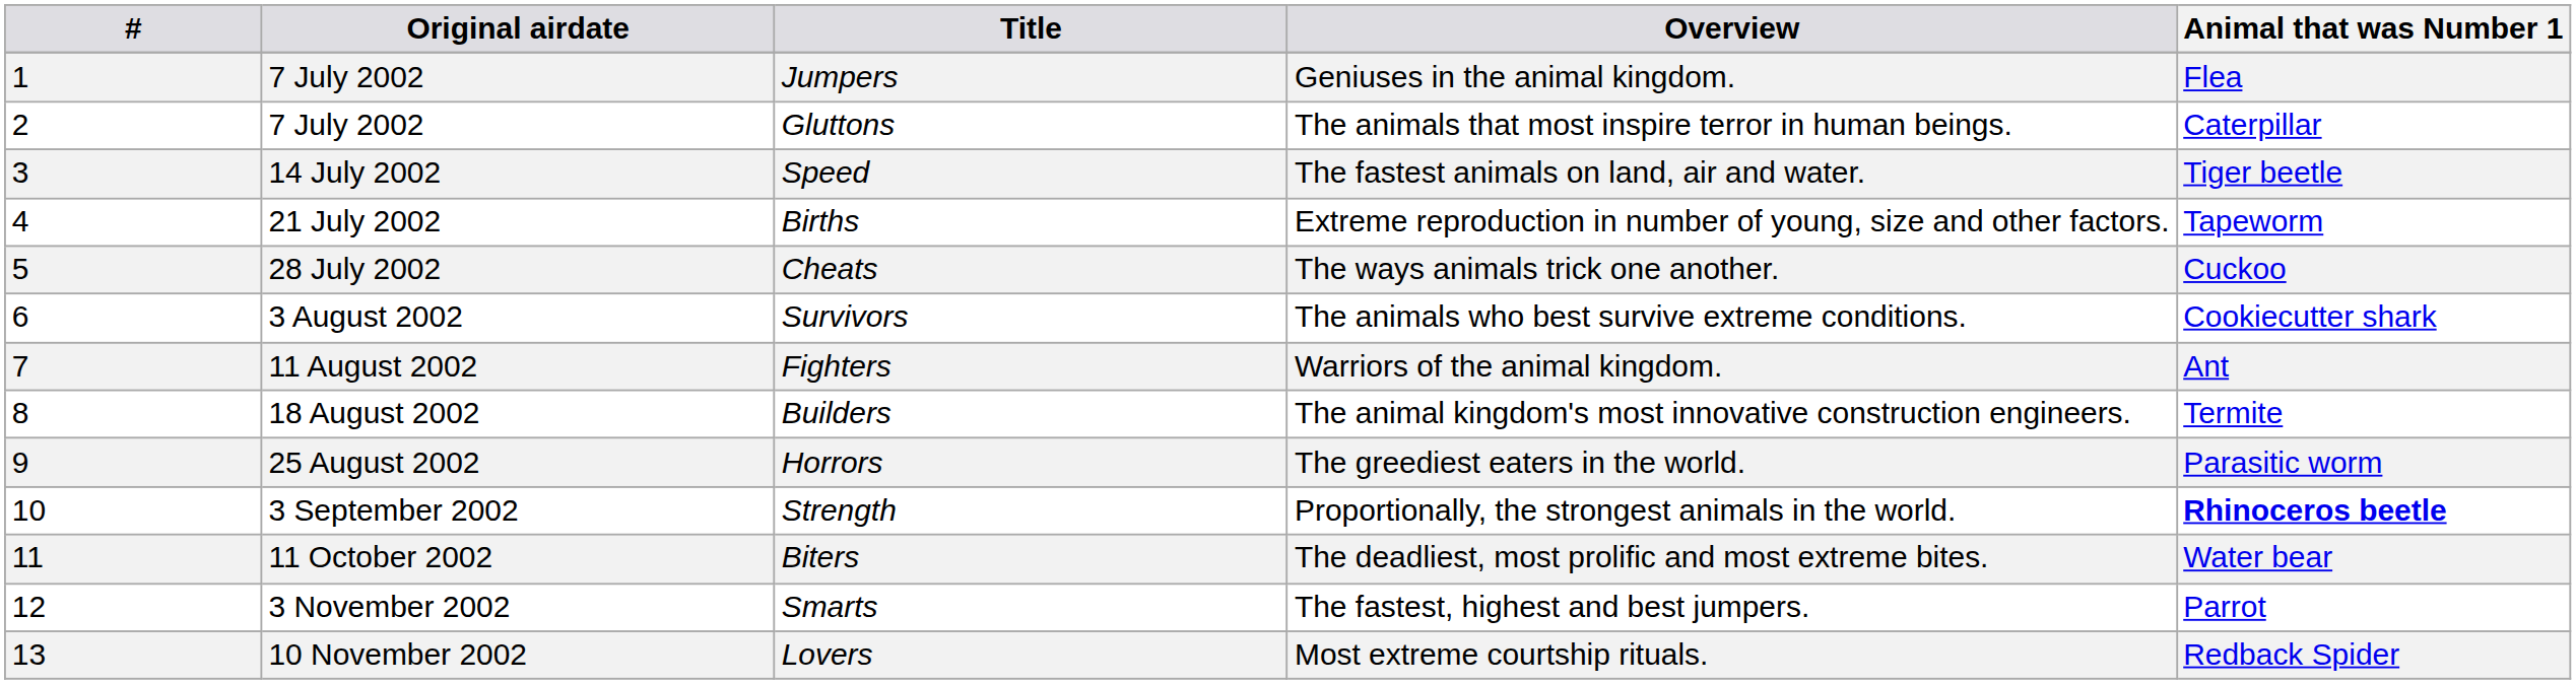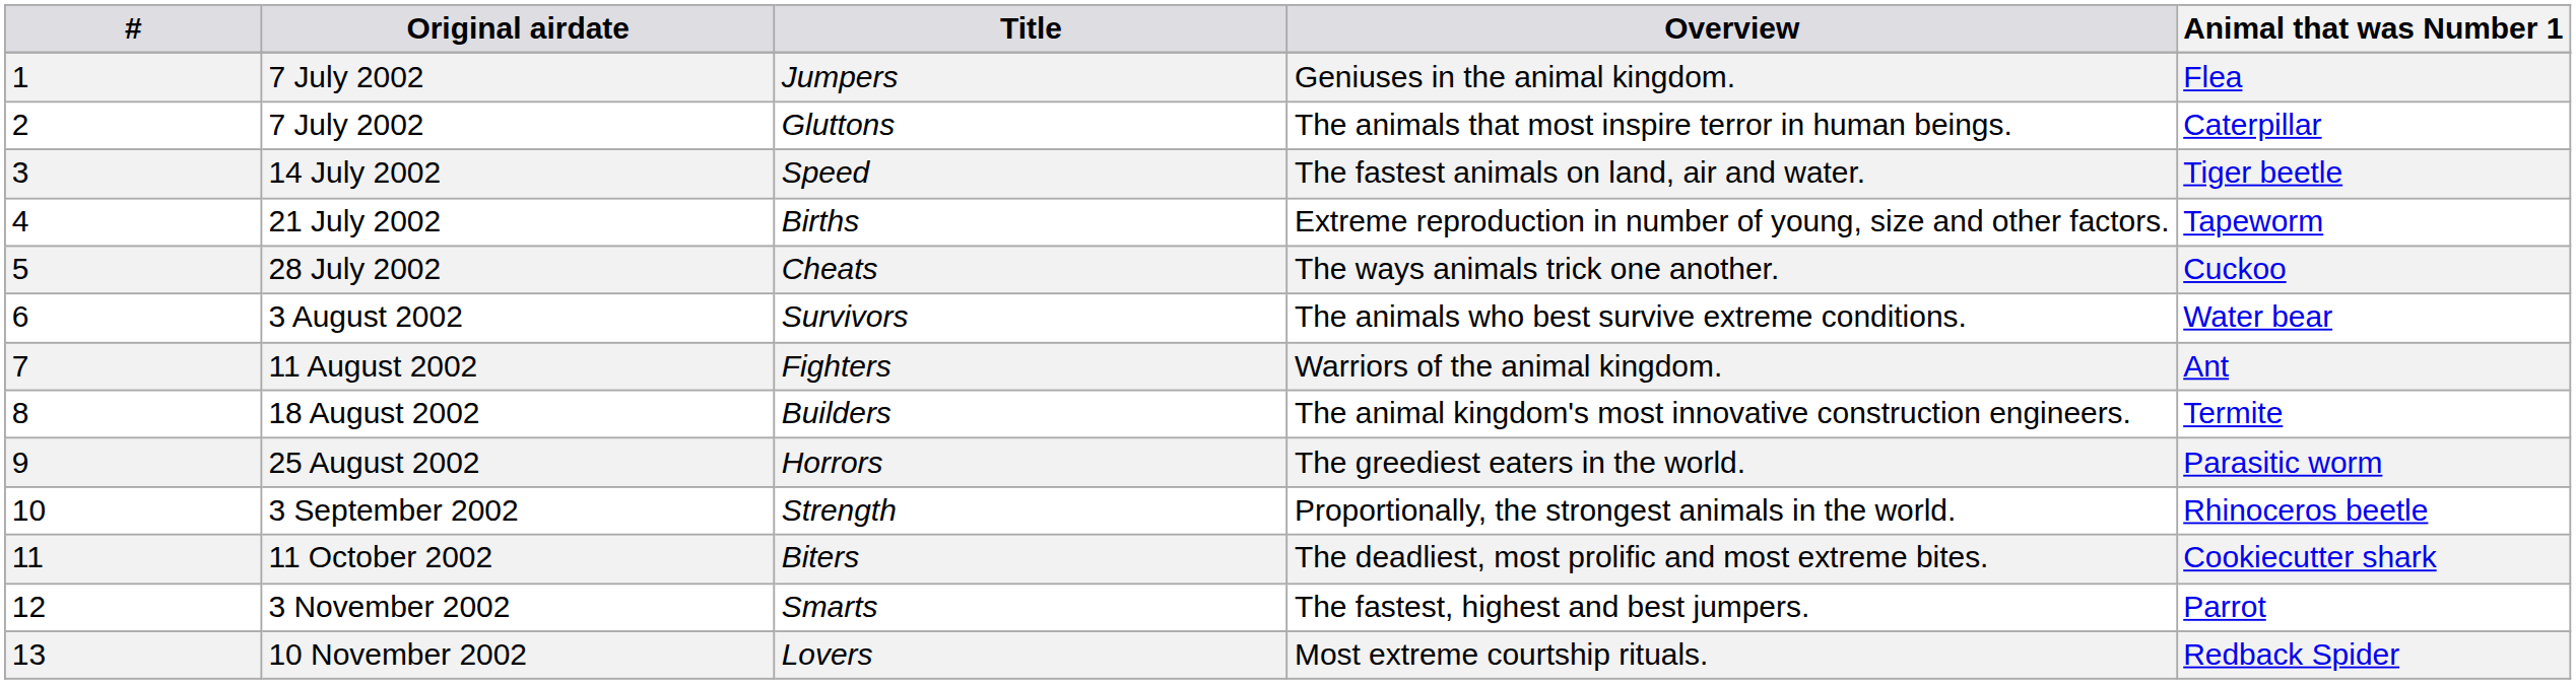 <table class="wikitable">
 <tr>
 <th style="background-color: #DEDDE2" width=10%>#</th>
 <th style="background-color: #DEDDE2" width=20%>Original airdate</th>
 <th style="background-color: #DEDDE2" width=20%>Title</th>
 <th style="background-color: #DEDDE2">Overview</th>
 <th style+"background-color: #DEDDE2">Animal that was Number 1</th>
 </tr>
 <tr style="background-color: #F2F2F2;" |>
 </tr>
 <tr style="background-color: #F2F2F2;" |>
 <td>1</td>
 <td>7 July 2002</td>
 <td><em>Jumpers</em></td>
 <td> Geniuses in the animal kingdom.</td>
 <td><a href='#'>Flea</a></td>
 </tr>
 <tr style="background-color: #FFFFFF;" |>
 <td>2</td>
 <td>7 July 2002</td>
 <td><em>Gluttons</em></td>
 <td> The animals that most inspire terror in human beings.</td>
 <td><a href='#'>Caterpillar</a></td>
 </tr>
 <tr style="background-color: #F2F2F2;" |>
 <td>3</td>
 <td>14 July 2002</td>
 <td><em>Speed</em></td>
 <td> The fastest animals on land, air and water.</td>
 <td><a href='#'>Tiger beetle</a></td>
 </tr>
 <tr style="background-color: #FFFFFF;" |>
 <td>4</td>
 <td>21 July 2002</td>
 <td><em>Births</em></td>
 <td> Extreme reproduction in number of young, size and other factors.</td>
 <td><a href='#'>Tapeworm</a></td>
 </tr>
 <tr style="background-color: #F2F2F2;" |>
 <td>5</td>
 <td>28 July 2002</td>
 <td><em>Cheats</em></td>
 <td> The ways animals trick one another.</td>
 <td><a href='#'>Cuckoo</a></td>
 </tr>
 <tr style="background-color: #FFFFFF;" |>
 <td>6</td>
 <td>3 August 2002</td>
 <td><em>Survivors</em></td>
 <td> The animals who best survive extreme conditions.</td>
-<td><a href='#'>Cookiecutter shark</a></td>
+<td><a href='#'>Water bear</a></td>
 </tr>
 <tr style="background-color: #F2F2F2;" |>
 <td>7</td>
 <td>11 August 2002</td>
 <td><em>Fighters</em></td>
 <td>  Warriors of the animal kingdom.</td>
 <td><a href='#'>Ant</a></td>
 </tr>
 <tr style="background-color: #FFFFFF;" |>
 <td>8</td>
 <td>18 August 2002</td>
 <td><em>Builders</em></td>
 <td> The animal kingdom's most innovative construction engineers.</td>
 <td><a href='#'>Termite</a></td>
 </tr>
 <tr style="background-color: #F2F2F2;" |>
 <td>9</td>
 <td>25 August 2002</td>
 <td><em>Horrors</em></td>
 <td> The greediest eaters in the world.</td>
 <td><a href='#'>Parasitic worm</a></td>
 </tr>
 <tr style="background-color: #FFFFFF;" |>
 <td>10</td>
 <td>3 September 2002</td>
 <td><em>Strength</em></td>
 <td> Proportionally, the strongest animals in the world.</td>
-<td><strong><a href='#'>Rhinoceros beetle</a></strong></td>
+<td><a href='#'>Rhinoceros beetle</a></td>
 </tr>
 <tr style="background-color: #F2F2F2;" |>
 <td>11</td>
 <td>11 October 2002</td>
 <td><em>Biters</em></td>
 <td> The deadliest, most prolific and most extreme bites.</td>
-<td><a href='#'>Water bear</a></td>
+<td><a href='#'>Cookiecutter shark</a></td>
 </tr>
 <tr style="background-color: #FFFFFF;" |>
 <td>12</td>
 <td>3 November 2002</td>
 <td><em>Smarts</em></td>
 <td> The fastest, highest and best jumpers.</td>
 <td><a href='#'>Parrot</a></td>
 </tr>
 <tr style="background-color: #F2F2F2;" |>
 <td>13</td>
 <td>10 November 2002</td>
 <td><em>Lovers</em></td>
 <td> Most extreme courtship rituals.</td>
 <td><a href='#'>Redback Spider</a></td>
 </tr>
 </table>
